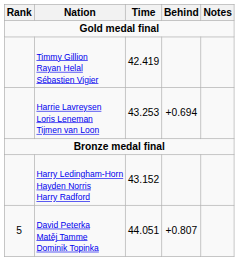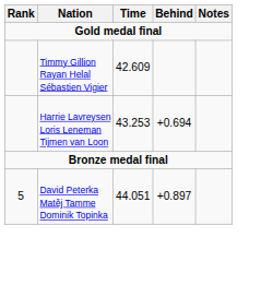 <table class="wikitable" style="text-align:center">
 <tr>
 <th>Rank</th>
 <th>Nation</th>
 <th>Time</th>
 <th>Behind</th>
 <th>Notes</th>
 </tr>
 <tr>
 <td colspan=5><strong>Gold medal final</strong></td>
 </tr>
 <tr>
 <td></td>
 <td align=left><br><small><a href='#'>Timmy Gillion</a><br><a href='#'>Rayan Helal</a><br><a href='#'>Sébastien Vigier</a></small></td>
-<td>42.419</td>
+<td>42.609</td>
 <td></td>
 <td></td>
 </tr>
 <tr>
 <td></td>
 <td align=left><br><small><a href='#'>Harrie Lavreysen</a><br><a href='#'>Loris Leneman</a><br><a href='#'>Tijmen van Loon</a></small></td>
 <td>43.253</td>
 <td>+0.694</td>
 <td></td>
 </tr>
 <tr>
 <td colspan=5><strong>Bronze medal final</strong></td>
 </tr>
 <tr>
-<td></td>
-<td align=left><br><small><a href='#'>Harry Ledingham-Horn</a><br><a href='#'>Hayden Norris</a><br><a href='#'>Harry Radford</a></small></td>
-<td>43.152</td>
-<td></td>
-<td></td>
-</tr>
-<tr>
 <td>5</td>
 <td align=left><br><small><a href='#'>David Peterka</a><br><a href='#'>Matěj Tamme</a><br><a href='#'>Dominik Topinka</a></small></td>
 <td>44.051</td>
-<td>+0.807</td>
+<td>+0.897</td>
 <td></td>
 </tr>
 </table>
